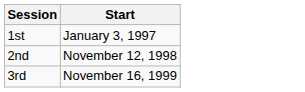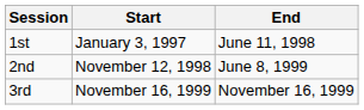 <table class="wikitable">
 <tr>
 <th>Session</th>
 <th>Start</th>
+<th>End</th>
 </tr>
 <tr>
 <td>1st</td>
 <td>January 3, 1997</td>
+<td>June 11, 1998</td>
 </tr>
 <tr>
 <td>2nd</td>
 <td>November 12, 1998</td>
+<td>June 8, 1999</td>
 </tr>
 <tr>
 <td>3rd</td>
 <td>November 16, 1999</td>
+<td>November 16, 1999</td>
 </tr>
 </table>
